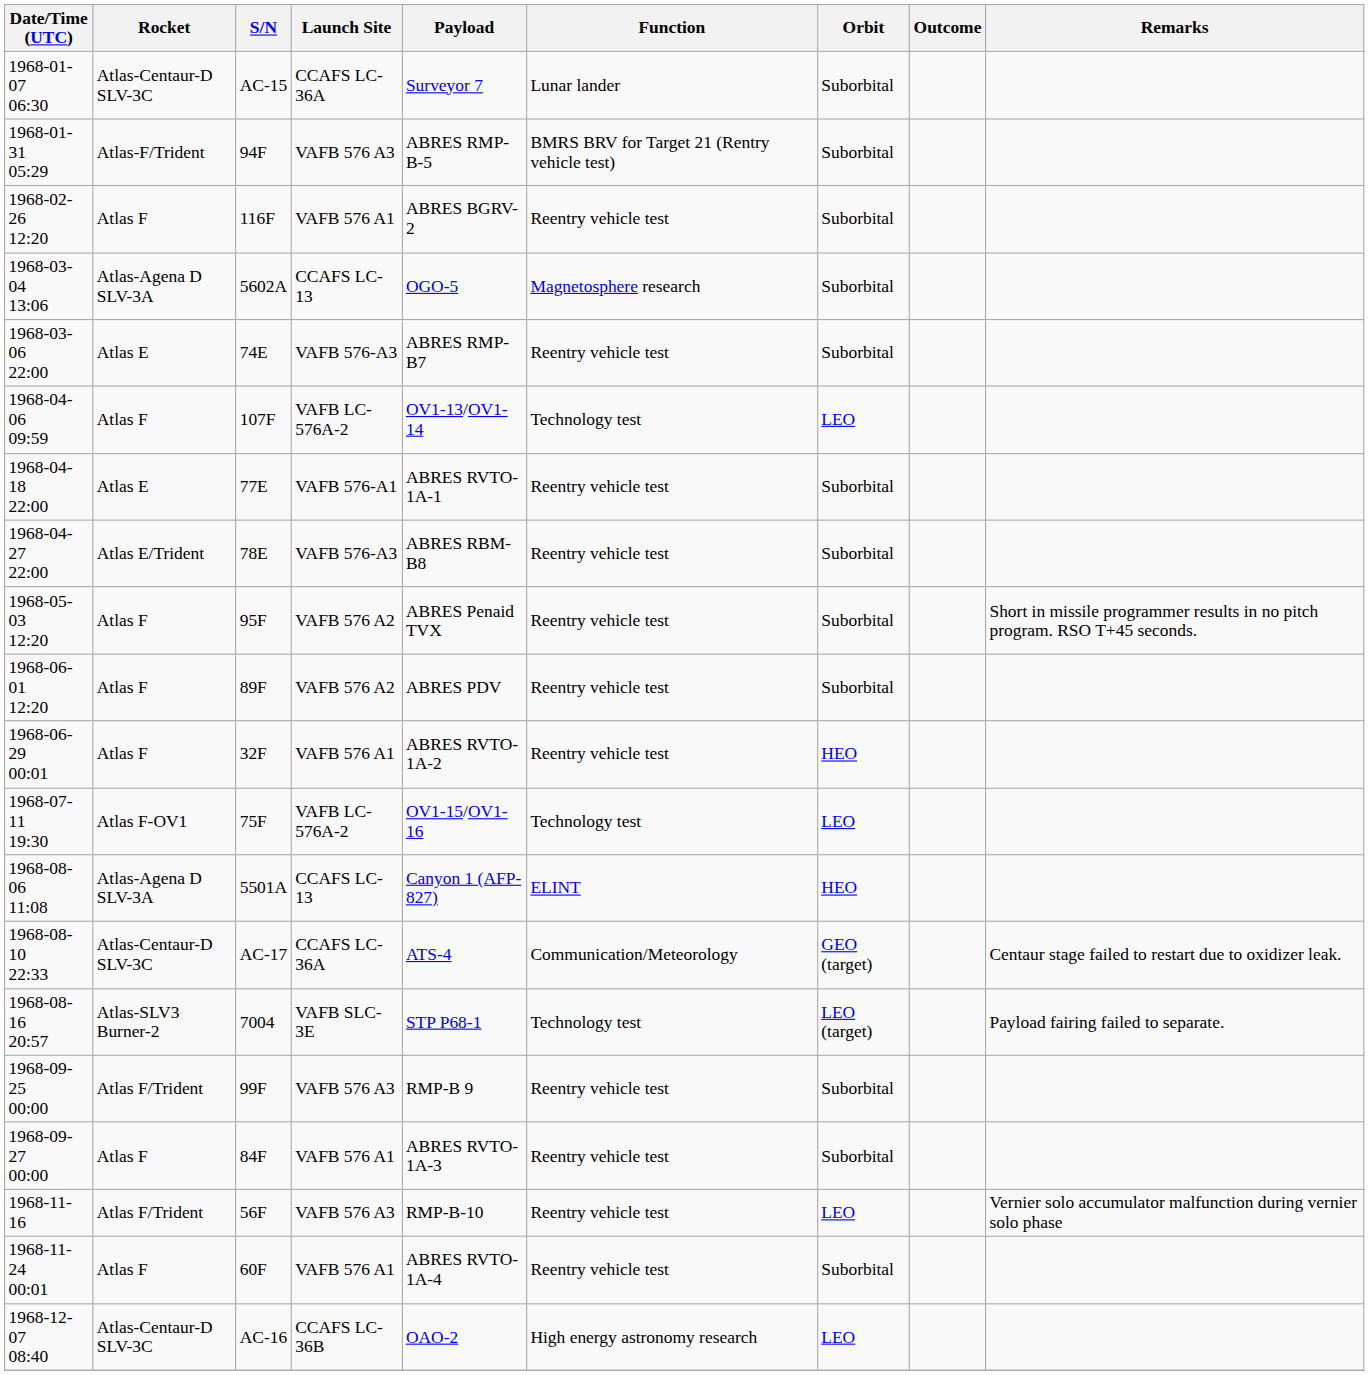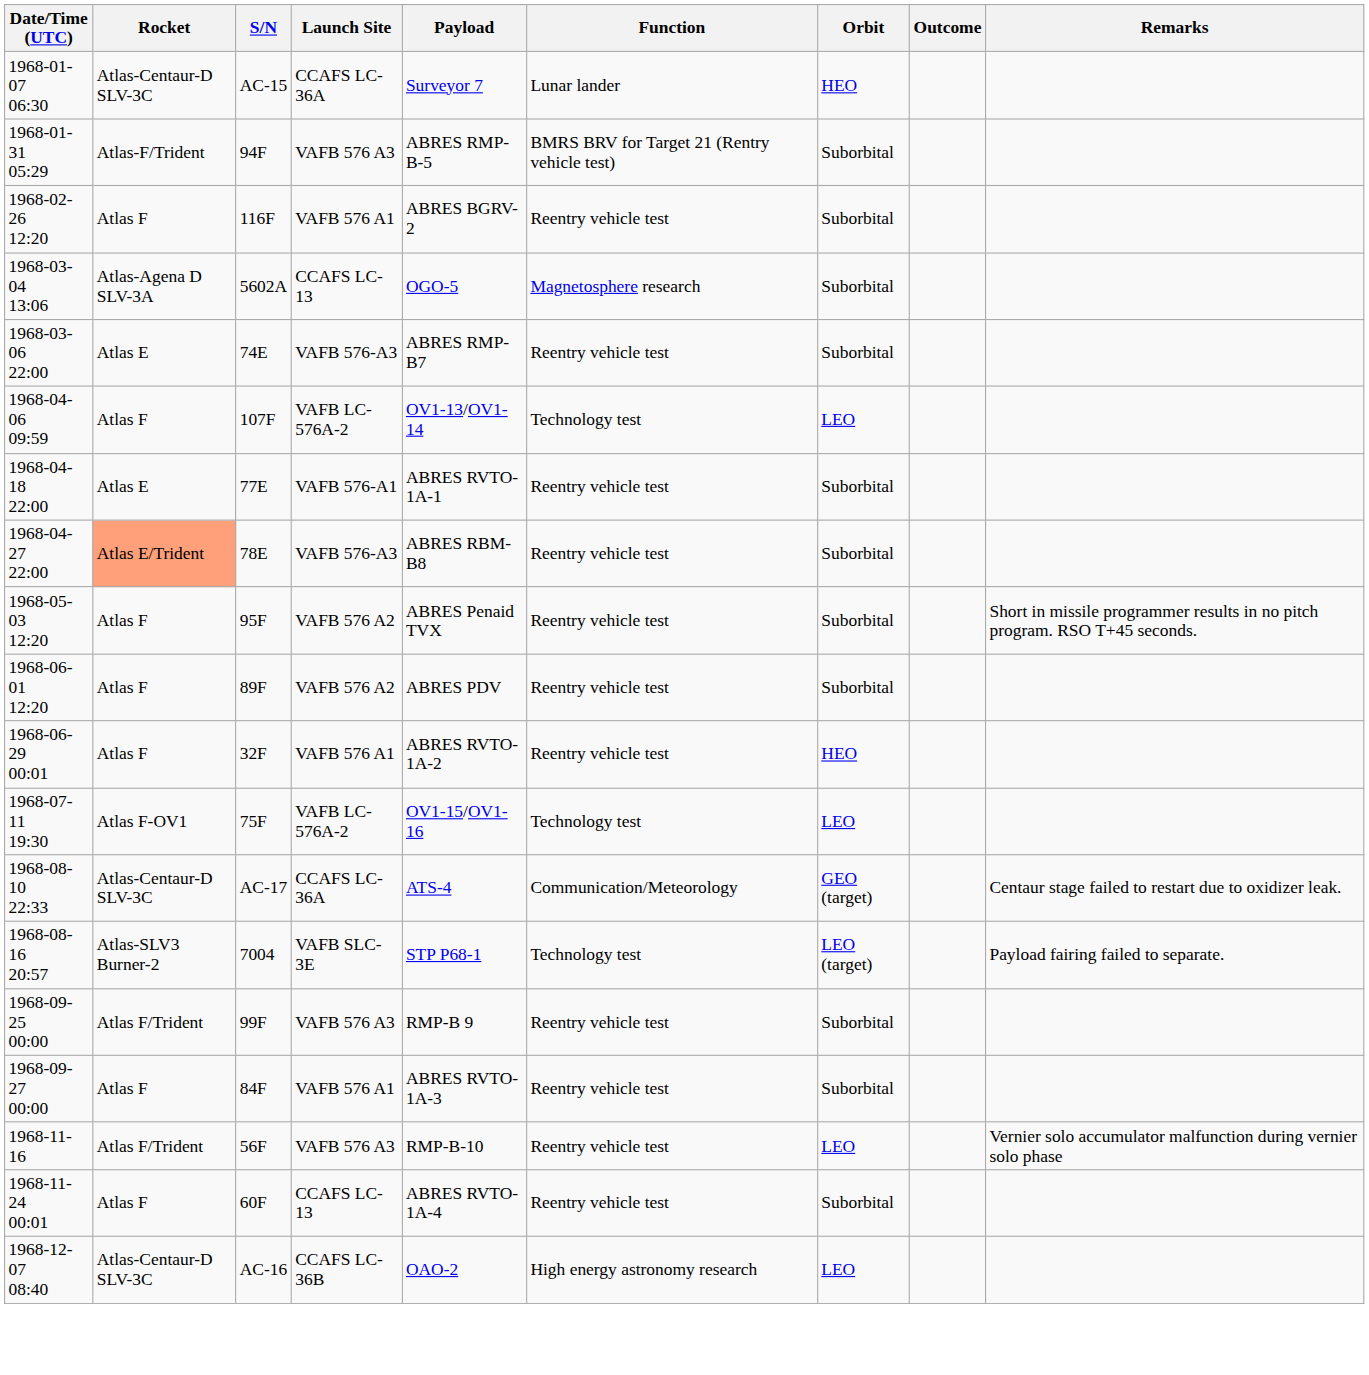 <table class="wikitable" style="margin: 1em 1em 1em 0";>
 <tr>
 <th>Date/Time<br>(<a href='#'>UTC</a>)</th>
 <th>Rocket</th>
 <th><a href='#'>S/N</a></th>
 <th>Launch Site</th>
 <th>Payload</th>
 <th>Function</th>
 <th>Orbit</th>
 <th>Outcome</th>
 <th>Remarks</th>
 </tr>
 <tr>
 <td>1968-01-07<br>06:30</td>
 <td>Atlas-Centaur-D SLV-3C</td>
 <td>AC-15</td>
 <td>CCAFS LC-36A</td>
 <td><a href='#'>Surveyor 7</a></td>
 <td>Lunar lander</td>
-<td>Suborbital</td>
+<td><a href='#'>HEO</a></td>
 <td></td>
 <td></td>
 </tr>
 <tr>
 <td>1968-01-31<br>05:29</td>
 <td>Atlas-F/Trident</td>
 <td>94F</td>
 <td>VAFB 576 A3</td>
 <td>ABRES RMP-B-5</td>
 <td>BMRS BRV for Target 21 (Rentry vehicle test)</td>
 <td>Suborbital</td>
 <td></td>
 <td></td>
 </tr>
 <tr>
 <td>1968-02-26<br>12:20</td>
 <td>Atlas F</td>
 <td>116F</td>
 <td>VAFB 576 A1</td>
 <td>ABRES BGRV-2</td>
 <td>Reentry vehicle test</td>
 <td>Suborbital</td>
 <td></td>
 <td></td>
 </tr>
 <tr>
 <td>1968-03-04<br>13:06</td>
 <td>Atlas-Agena D SLV-3A</td>
 <td>5602A</td>
 <td>CCAFS LC-13</td>
 <td><a href='#'>OGO-5</a></td>
 <td><a href='#'>Magnetosphere</a> research</td>
 <td>Suborbital</td>
 <td></td>
 <td></td>
 </tr>
 <tr>
 <td>1968-03-06<br>22:00</td>
 <td>Atlas E</td>
 <td>74E</td>
 <td>VAFB 576-A3</td>
 <td>ABRES RMP-B7</td>
 <td>Reentry vehicle test</td>
 <td>Suborbital</td>
 <td></td>
 <td></td>
 </tr>
 <tr>
 <td>1968-04-06<br>09:59</td>
 <td>Atlas F</td>
 <td>107F</td>
 <td>VAFB LC-576A-2</td>
 <td><a href='#'>OV1-13</a>/<a href='#'>OV1-14</a></td>
 <td>Technology test</td>
 <td><a href='#'>LEO</a></td>
 <td></td>
 <td></td>
 </tr>
 <tr>
 <td>1968-04-18<br>22:00</td>
 <td>Atlas E</td>
 <td>77E</td>
 <td>VAFB 576-A1</td>
 <td>ABRES RVTO-1A-1</td>
 <td>Reentry vehicle test</td>
 <td>Suborbital</td>
 <td></td>
 <td></td>
 </tr>
 <tr>
 <td>1968-04-27<br>22:00</td>
-<td>Atlas E/Trident</td>
+<td style="background: lightsalmon;">Atlas E/Trident</td>
 <td>78E</td>
 <td>VAFB 576-A3</td>
 <td>ABRES RBM-B8</td>
 <td>Reentry vehicle test</td>
 <td>Suborbital</td>
 <td></td>
 <td></td>
 </tr>
 <tr>
 <td>1968-05-03<br>12:20</td>
 <td>Atlas F</td>
 <td>95F</td>
 <td>VAFB 576 A2</td>
 <td>ABRES Penaid TVX</td>
 <td>Reentry vehicle test</td>
 <td>Suborbital</td>
 <td></td>
 <td>Short in missile programmer results in no pitch program. RSO T+45 seconds.</td>
 </tr>
 <tr>
 <td>1968-06-01<br>12:20</td>
 <td>Atlas F</td>
 <td>89F</td>
 <td>VAFB 576 A2</td>
 <td>ABRES PDV</td>
 <td>Reentry vehicle test</td>
 <td>Suborbital</td>
 <td></td>
 <td></td>
 </tr>
 <tr>
 <td>1968-06-29<br>00:01</td>
 <td>Atlas F</td>
 <td>32F</td>
 <td>VAFB 576 A1</td>
 <td>ABRES RVTO-1A-2</td>
 <td>Reentry vehicle test</td>
 <td><a href='#'>HEO</a></td>
 <td></td>
 <td></td>
 </tr>
 <tr>
 <td>1968-07-11<br>19:30</td>
 <td>Atlas F-OV1</td>
 <td>75F</td>
 <td>VAFB LC-576A-2</td>
 <td><a href='#'>OV1-15</a>/<a href='#'>OV1-16</a></td>
 <td>Technology test</td>
 <td><a href='#'>LEO</a></td>
-<td></td>
-<td></td>
-</tr>
-<tr>
-<td>1968-08-06<br>11:08</td>
-<td>Atlas-Agena D SLV-3A</td>
-<td>5501A</td>
-<td>CCAFS LC-13</td>
-<td><a href='#'>Canyon 1 (AFP-827)</a></td>
-<td><a href='#'>ELINT</a></td>
-<td><a href='#'>HEO</a></td>
 <td></td>
 <td></td>
 </tr>
 <tr>
 <td>1968-08-10<br>22:33</td>
 <td>Atlas-Centaur-D SLV-3C</td>
 <td>AC-17</td>
 <td>CCAFS LC-36A</td>
 <td><a href='#'>ATS-4</a></td>
 <td>Communication/Meteorology</td>
 <td><a href='#'>GEO</a> (target)</td>
 <td></td>
 <td>Centaur stage failed to restart due to oxidizer leak.</td>
 </tr>
 <tr>
 <td>1968-08-16<br>20:57</td>
 <td>Atlas-SLV3 Burner-2</td>
 <td>7004</td>
 <td>VAFB SLC-3E</td>
 <td><a href='#'>STP P68-1</a></td>
 <td>Technology test</td>
 <td><a href='#'>LEO</a> (target)</td>
 <td></td>
 <td>Payload fairing failed to separate.</td>
 </tr>
 <tr>
 <td>1968-09-25<br>00:00</td>
 <td>Atlas F/Trident</td>
 <td>99F</td>
 <td>VAFB 576 A3</td>
 <td>RMP-B 9</td>
 <td>Reentry vehicle test</td>
 <td>Suborbital</td>
 <td></td>
 <td></td>
 </tr>
 <tr>
 <td>1968-09-27<br>00:00</td>
 <td>Atlas F</td>
 <td>84F</td>
 <td>VAFB 576 A1</td>
 <td>ABRES RVTO-1A-3</td>
 <td>Reentry vehicle test</td>
 <td>Suborbital</td>
 <td></td>
 <td></td>
 </tr>
 <tr>
 <td>1968-11-16<br></td>
 <td>Atlas F/Trident</td>
 <td>56F</td>
 <td>VAFB 576 A3</td>
 <td>RMP-B-10</td>
 <td>Reentry vehicle test</td>
 <td><a href='#'>LEO</a></td>
 <td></td>
 <td>Vernier solo accumulator malfunction during vernier solo phase</td>
 </tr>
 <tr>
 <td>1968-11-24<br>00:01</td>
 <td>Atlas F</td>
 <td>60F</td>
-<td>VAFB 576 A1</td>
+<td>CCAFS LC-13</td>
 <td>ABRES RVTO-1A-4</td>
 <td>Reentry vehicle test</td>
 <td>Suborbital</td>
 <td></td>
 <td></td>
 </tr>
 <tr>
 <td>1968-12-07<br>08:40</td>
 <td>Atlas-Centaur-D SLV-3C</td>
 <td>AC-16</td>
 <td>CCAFS LC-36B</td>
 <td><a href='#'>OAO-2</a></td>
 <td>High energy astronomy research</td>
 <td><a href='#'>LEO</a></td>
 <td></td>
 <td></td>
 </tr>
 <tr>
 </tr>
 </table>
